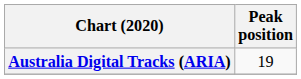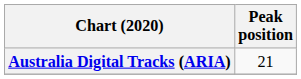 <table class="wikitable sortable plainrowheaders" style="text-align:center">
 <tr>
 <th scope="col">Chart (2020)</th>
 <th scope="col">Peak <br>position</th>
 </tr>
 <tr>
 <th scope="row"><a href='#'>Australia Digital Tracks</a> (<a href='#'>ARIA</a>)</th>
-<td>19</td>
+<td>21</td>
 </tr>
 <tr>
 </tr>
 <tr>
 </tr>
 </table>
